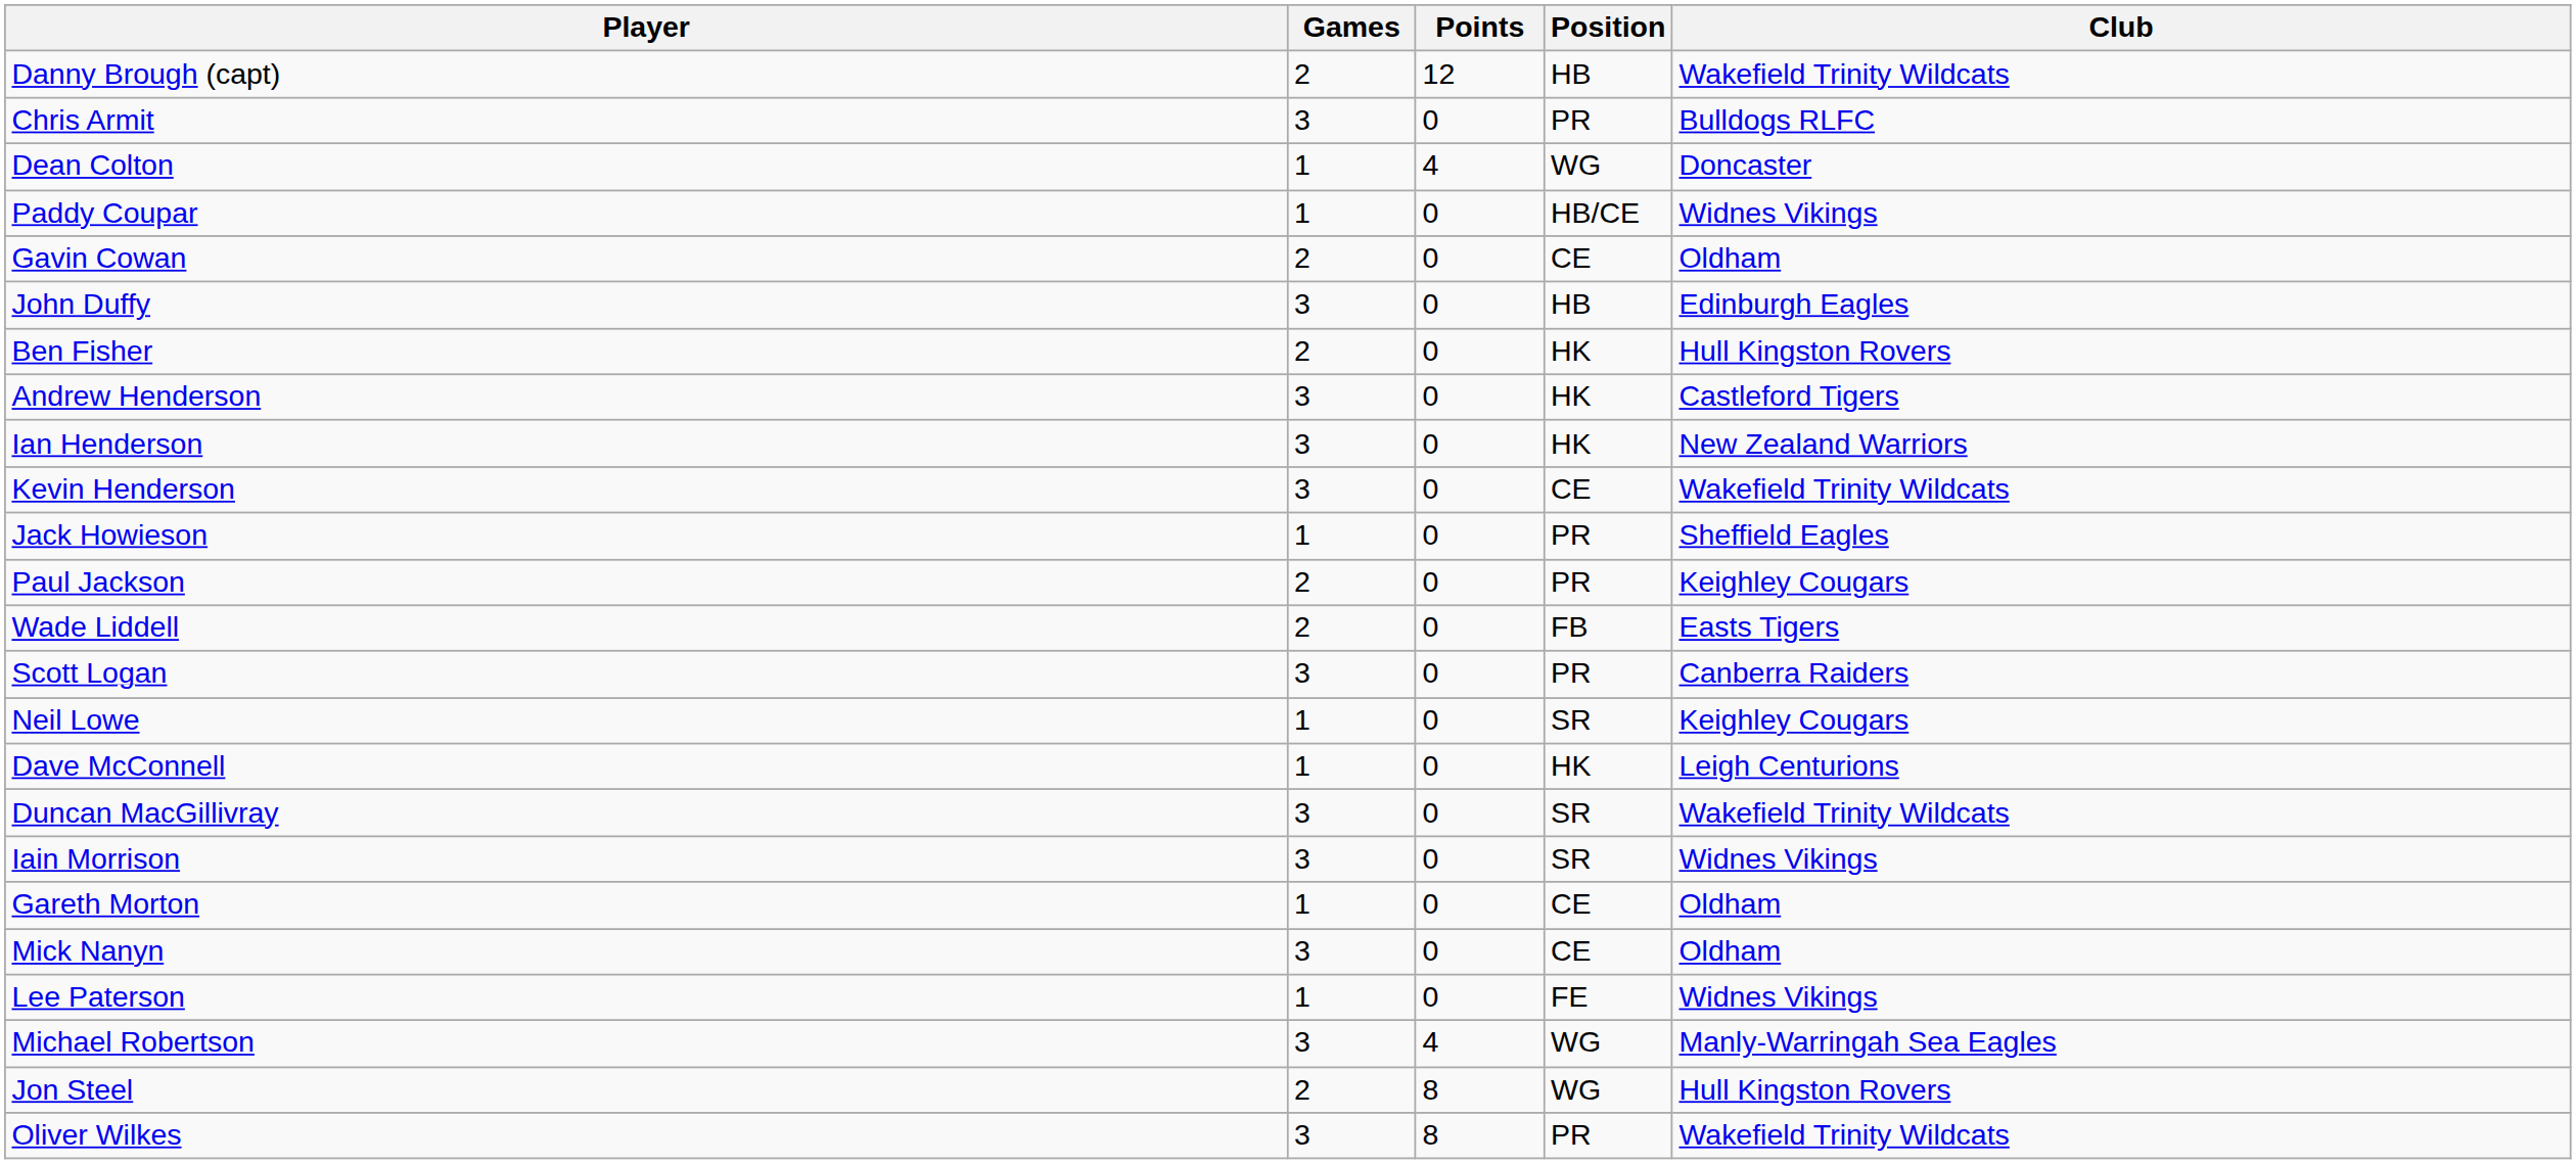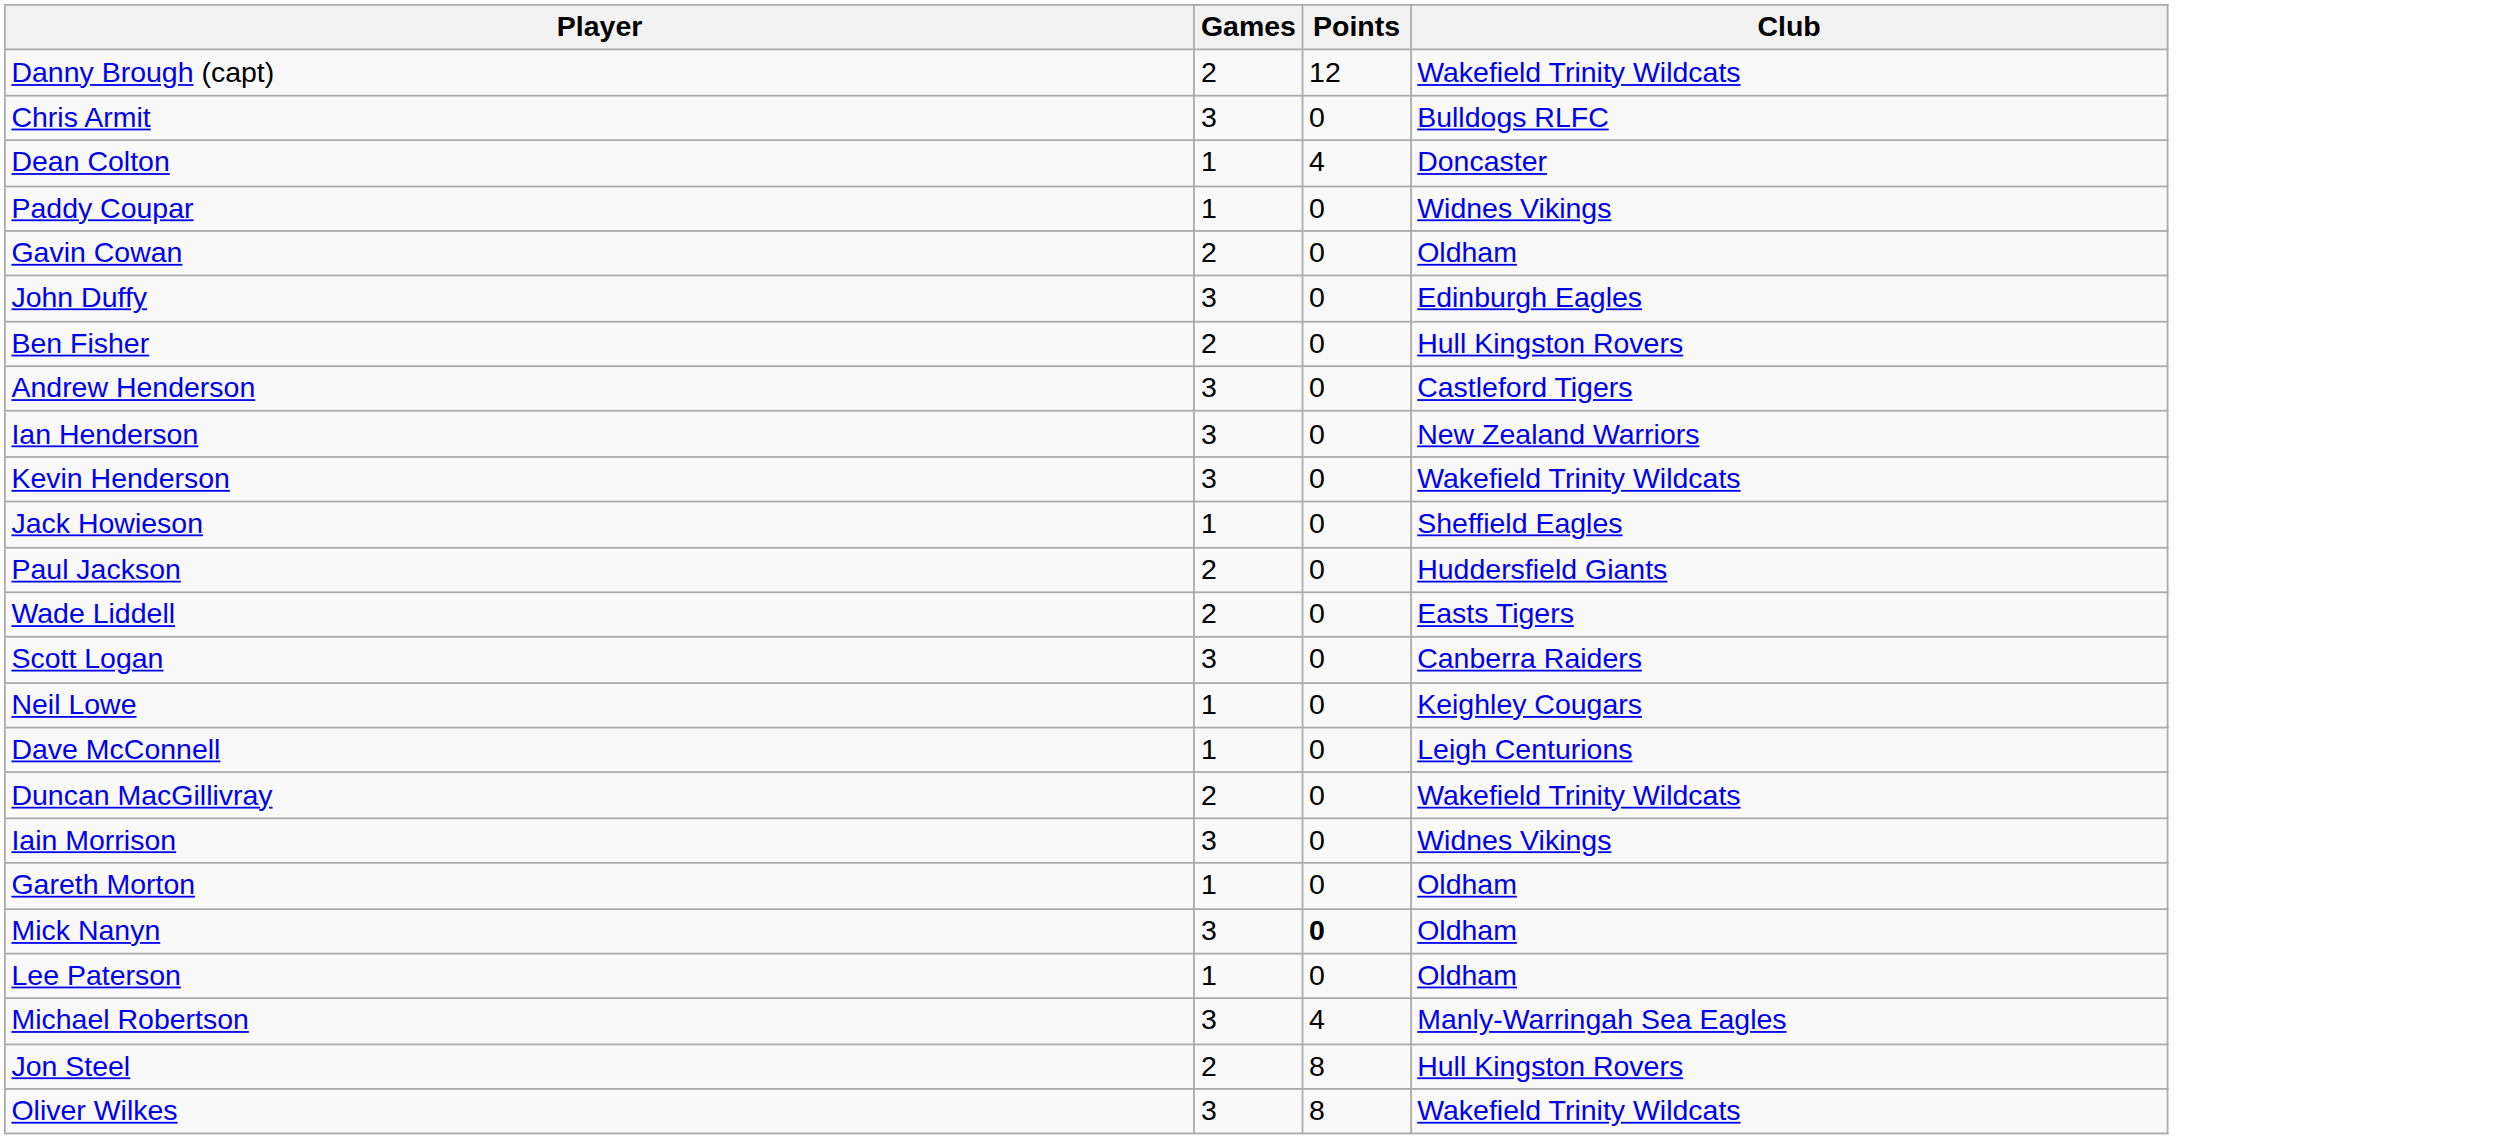 <table class="wikitable">
 <tr bgcolor=#FFFFFF>
 <th !width=25%>Player</th>
 <th width=5%>Games</th>
 <th width=5%>Points</th>
-<th width=5%>Position</th>
 <th width=35%>Club</th>
 </tr>
 <tr>
 <td><a href='#'>Danny Brough</a> (capt)</td>
 <td>2</td>
 <td>12</td>
-<td>HB</td>
 <td> <a href='#'>Wakefield Trinity Wildcats</a></td>
 </tr>
 <tr>
 <td><a href='#'>Chris Armit</a></td>
 <td>3</td>
 <td>0</td>
-<td>PR</td>
 <td> <a href='#'>Bulldogs RLFC</a></td>
 </tr>
 <tr>
 <td><a href='#'>Dean Colton</a></td>
 <td>1</td>
 <td>4</td>
-<td>WG</td>
 <td> <a href='#'>Doncaster</a></td>
 </tr>
 <tr>
 <td><a href='#'>Paddy Coupar</a></td>
 <td>1</td>
 <td>0</td>
-<td>HB/CE</td>
 <td> <a href='#'>Widnes Vikings</a></td>
 </tr>
 <tr>
 <td><a href='#'>Gavin Cowan</a></td>
 <td>2</td>
 <td>0</td>
-<td>CE</td>
 <td> <a href='#'>Oldham</a></td>
 </tr>
 <tr>
 <td><a href='#'>John Duffy</a></td>
 <td>3</td>
 <td>0</td>
-<td>HB</td>
 <td> <a href='#'>Edinburgh Eagles</a></td>
 </tr>
 <tr>
 <td><a href='#'>Ben Fisher</a></td>
 <td>2</td>
 <td>0</td>
-<td>HK</td>
 <td> <a href='#'>Hull Kingston Rovers</a></td>
 </tr>
 <tr>
 <td><a href='#'>Andrew Henderson</a></td>
 <td>3</td>
 <td>0</td>
-<td>HK</td>
 <td> <a href='#'>Castleford Tigers</a></td>
 </tr>
 <tr>
 <td><a href='#'>Ian Henderson</a></td>
 <td>3</td>
 <td>0</td>
-<td>HK</td>
 <td> <a href='#'>New Zealand Warriors</a></td>
 </tr>
 <tr>
 <td><a href='#'>Kevin Henderson</a></td>
 <td>3</td>
 <td>0</td>
-<td>CE</td>
 <td> <a href='#'>Wakefield Trinity Wildcats</a></td>
 </tr>
 <tr>
 <td><a href='#'>Jack Howieson</a></td>
 <td>1</td>
 <td>0</td>
-<td>PR</td>
 <td> <a href='#'>Sheffield Eagles</a></td>
 </tr>
 <tr>
 <td><a href='#'>Paul Jackson</a></td>
 <td>2</td>
 <td>0</td>
-<td>PR</td>
-<td> <a href='#'>Keighley Cougars</a></td>
+<td> <a href='#'>Huddersfield Giants</a></td>
 </tr>
 <tr>
 <td><a href='#'>Wade Liddell</a></td>
 <td>2</td>
 <td>0</td>
-<td>FB</td>
 <td> <a href='#'>Easts Tigers</a></td>
 </tr>
 <tr>
 <td><a href='#'>Scott Logan</a></td>
 <td>3</td>
 <td>0</td>
-<td>PR</td>
 <td> <a href='#'>Canberra Raiders</a></td>
 </tr>
 <tr>
 <td><a href='#'>Neil Lowe</a></td>
 <td>1</td>
 <td>0</td>
-<td>SR</td>
 <td> <a href='#'>Keighley Cougars</a></td>
 </tr>
 <tr>
 <td><a href='#'>Dave McConnell</a></td>
 <td>1</td>
 <td>0</td>
-<td>HK</td>
 <td> <a href='#'>Leigh Centurions</a></td>
 </tr>
 <tr>
 <td><a href='#'>Duncan MacGillivray</a></td>
-<td>3</td>
+<td>2</td>
 <td>0</td>
-<td>SR</td>
 <td> <a href='#'>Wakefield Trinity Wildcats</a></td>
 </tr>
 <tr>
 <td><a href='#'>Iain Morrison</a></td>
 <td>3</td>
 <td>0</td>
-<td>SR</td>
 <td> <a href='#'>Widnes Vikings</a></td>
 </tr>
 <tr>
 <td><a href='#'>Gareth Morton</a></td>
 <td>1</td>
 <td>0</td>
-<td>CE</td>
 <td> <a href='#'>Oldham</a></td>
 </tr>
 <tr>
 <td><a href='#'>Mick Nanyn</a></td>
 <td>3</td>
-<td>0</td>
-<td>CE</td>
+<td><strong>0</strong></td>
 <td> <a href='#'>Oldham</a></td>
 </tr>
 <tr>
 <td><a href='#'>Lee Paterson</a></td>
 <td>1</td>
 <td>0</td>
-<td>FE</td>
-<td> <a href='#'>Widnes Vikings</a></td>
+<td> <a href='#'>Oldham</a></td>
 </tr>
 <tr>
 <td><a href='#'>Michael Robertson</a></td>
 <td>3</td>
 <td>4</td>
-<td>WG</td>
 <td> <a href='#'>Manly-Warringah Sea Eagles</a></td>
 </tr>
 <tr>
 <td><a href='#'>Jon Steel</a></td>
 <td>2</td>
 <td>8</td>
-<td>WG</td>
 <td> <a href='#'>Hull Kingston Rovers</a></td>
 </tr>
 <tr>
 <td><a href='#'>Oliver Wilkes</a></td>
 <td>3</td>
 <td>8</td>
-<td>PR</td>
 <td> <a href='#'>Wakefield Trinity Wildcats</a></td>
 </tr>
 </table>
